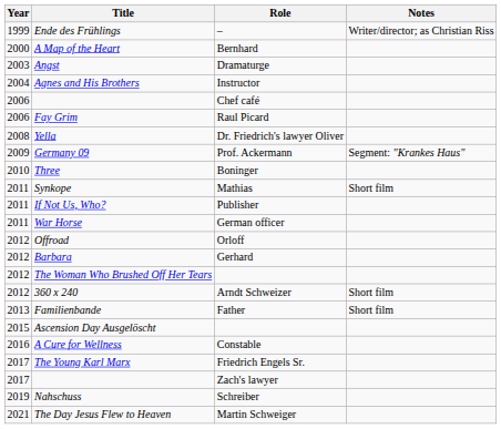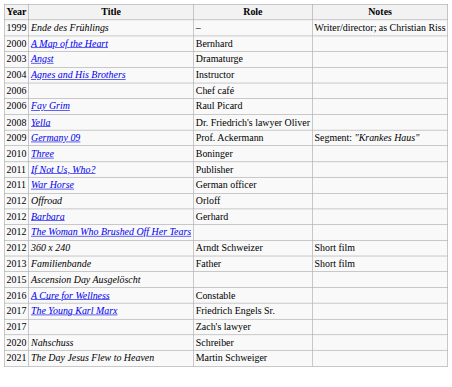 <table class="wikitable sortable">
 <tr>
 <th>Year</th>
 <th>Title</th>
 <th>Role</th>
 <th>Notes</th>
 </tr>
 <tr>
 <td>1999</td>
 <td><em>Ende des Frühlings</em></td>
 <td>–</td>
 <td>Writer/director; as Christian Riss</td>
 </tr>
 <tr>
 <td>2000</td>
 <td><em><a href='#'>A Map of the Heart</a></em></td>
 <td>Bernhard</td>
 <td></td>
 </tr>
 <tr>
 <td>2003</td>
 <td><em><a href='#'>Angst</a></em></td>
 <td>Dramaturge</td>
 <td></td>
 </tr>
 <tr>
 <td>2004</td>
 <td><em><a href='#'>Agnes and His Brothers</a></em></td>
 <td>Instructor</td>
 <td></td>
 </tr>
 <tr>
 <td>2006</td>
 <td><em></em></td>
 <td>Chef café</td>
 <td></td>
 </tr>
 <tr>
 <td>2006</td>
 <td><em><a href='#'>Fay Grim</a></em></td>
 <td>Raul Picard</td>
 <td></td>
 </tr>
 <tr>
 <td>2008</td>
 <td><em><a href='#'>Yella</a></em></td>
 <td>Dr. Friedrich's lawyer Oliver</td>
 <td></td>
 </tr>
 <tr>
 <td>2009</td>
 <td><em><a href='#'>Germany 09</a></em></td>
 <td>Prof. Ackermann</td>
 <td>Segment: <em>"Krankes Haus"</em></td>
 </tr>
 <tr>
 <td>2010</td>
 <td><em><a href='#'>Three</a></em></td>
 <td>Boninger</td>
 <td></td>
-</tr>
-<tr>
-<td>2011</td>
-<td><em>Synkope</em></td>
-<td>Mathias</td>
-<td>Short film</td>
 </tr>
 <tr>
 <td>2011</td>
 <td><em><a href='#'>If Not Us, Who?</a></em></td>
 <td>Publisher</td>
 <td></td>
 </tr>
 <tr>
 <td>2011</td>
 <td><em><a href='#'>War Horse</a></em></td>
 <td>German officer</td>
 <td></td>
 </tr>
 <tr>
 <td>2012</td>
 <td><em>Offroad</em></td>
 <td>Orloff</td>
 <td></td>
 </tr>
 <tr>
 <td>2012</td>
 <td><em><a href='#'>Barbara</a></em></td>
 <td>Gerhard</td>
 <td></td>
 </tr>
 <tr>
 <td>2012</td>
 <td><em><a href='#'>The Woman Who Brushed Off Her Tears</a></em></td>
 <td></td>
 <td></td>
 </tr>
 <tr>
 <td>2012</td>
 <td><em>360 x 240</em></td>
 <td>Arndt Schweizer</td>
 <td>Short film</td>
 </tr>
 <tr>
 <td>2013</td>
 <td><em>Familienbande</em></td>
 <td>Father</td>
 <td>Short film</td>
 </tr>
 <tr>
 <td>2015</td>
 <td><em>Ascension Day Ausgelöscht</em></td>
 <td></td>
 <td></td>
 </tr>
 <tr>
 <td>2016</td>
 <td><em><a href='#'>A Cure for Wellness</a></em></td>
 <td>Constable</td>
 <td></td>
 </tr>
 <tr>
 <td>2017</td>
 <td><em><a href='#'>The Young Karl Marx</a></em></td>
 <td>Friedrich Engels Sr.</td>
 <td></td>
 </tr>
 <tr>
 <td>2017</td>
 <td><em></em></td>
 <td>Zach's lawyer</td>
 <td></td>
 </tr>
 <tr>
-<td>2019</td>
+<td>2020</td>
 <td><em>Nahschuss</em></td>
 <td>Schreiber</td>
 <td></td>
 </tr>
 <tr>
 <td>2021</td>
 <td><em>The Day Jesus Flew to Heaven</em></td>
 <td>Martin Schweiger</td>
 <td></td>
 </tr>
 </table>
